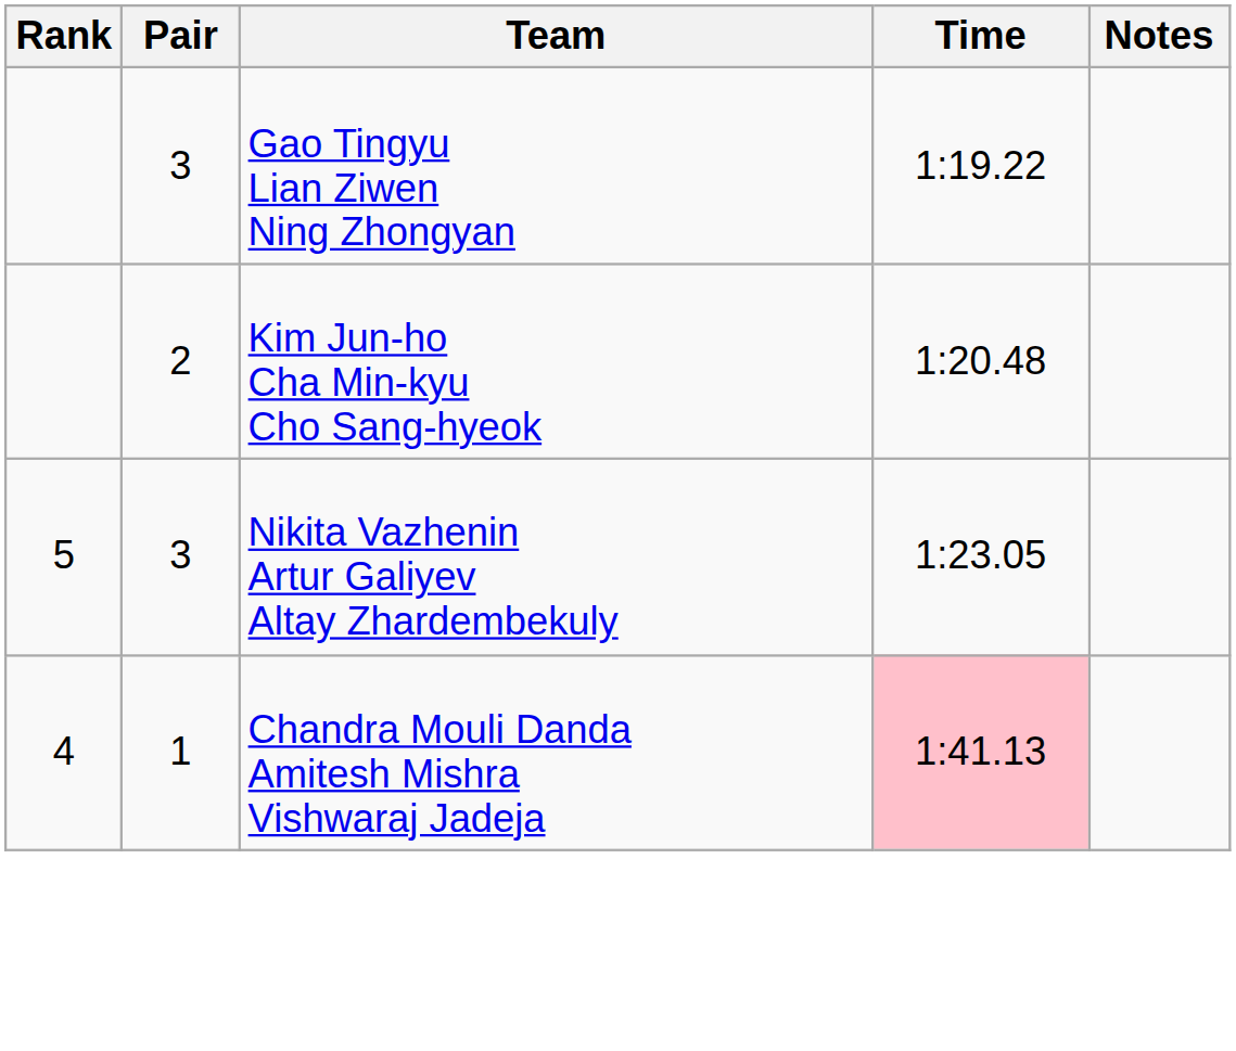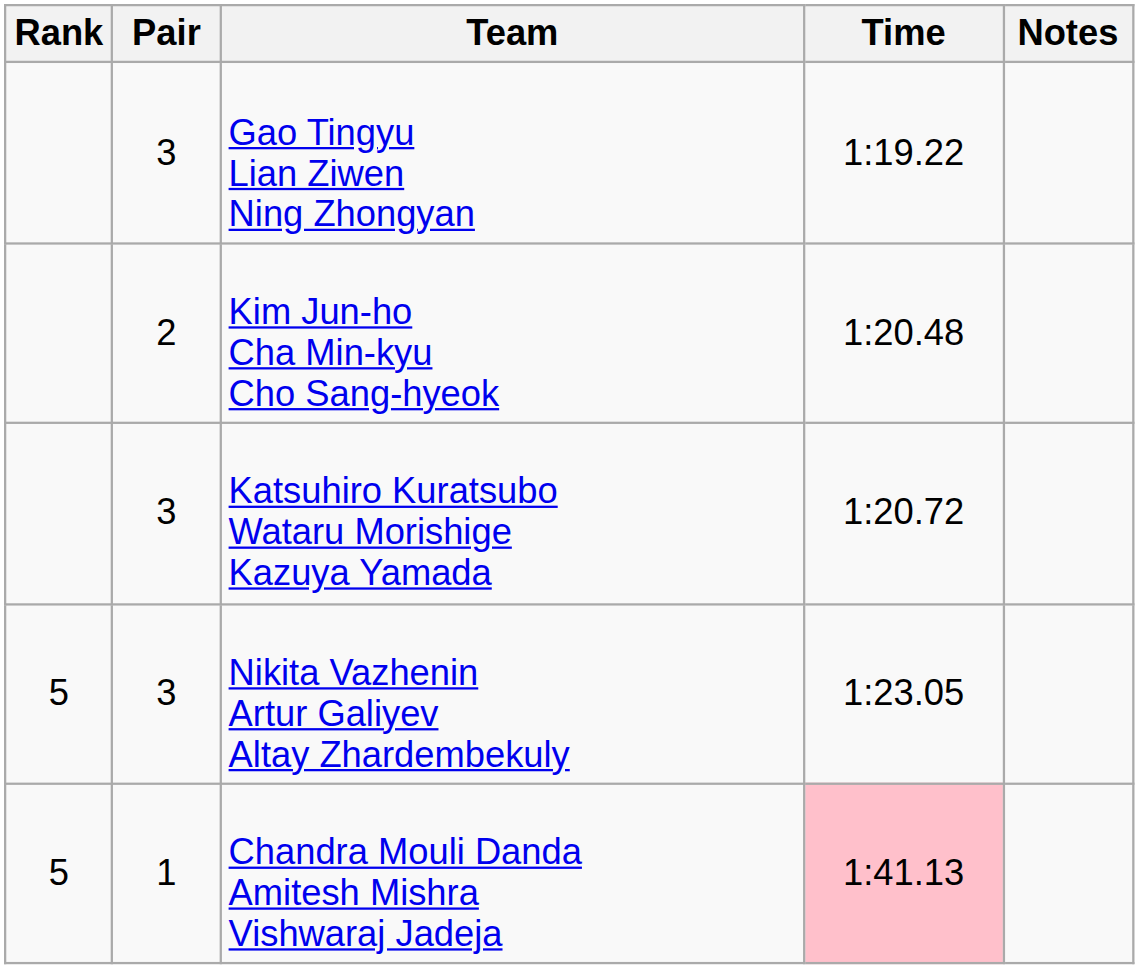 <table class=wikitable style="text-align:center">
 <tr>
 <th width=40>Rank</th>
 <th width=40>Pair</th>
 <th width=250>Team</th>
 <th width=80>Time</th>
 <th width=50>Notes</th>
 </tr>
 <tr>
 <td></td>
 <td>3</td>
 <td align=left><br><a href='#'>Gao Tingyu</a><br><a href='#'>Lian Ziwen</a><br><a href='#'>Ning Zhongyan</a></td>
 <td>1:19.22</td>
 <td></td>
 </tr>
 <tr>
 <td></td>
 <td>2</td>
 <td align=left><br><a href='#'>Kim Jun-ho</a><br><a href='#'>Cha Min-kyu</a><br><a href='#'>Cho Sang-hyeok</a></td>
 <td>1:20.48</td>
 <td></td>
 </tr>
 <tr>
+<td></td>
+<td>3</td>
+<td align=left><br><a href='#'>Katsuhiro Kuratsubo</a><br><a href='#'>Wataru Morishige</a><br><a href='#'>Kazuya Yamada</a></td>
+<td>1:20.72</td>
+<td></td>
+</tr>
+<tr>
 <td>5</td>
 <td>3</td>
 <td align=left><br><a href='#'>Nikita Vazhenin</a><br><a href='#'>Artur Galiyev</a><br><a href='#'>Altay Zhardembekuly</a></td>
 <td>1:23.05</td>
 <td></td>
 </tr>
 <tr>
-<td>4</td>
+<td>5</td>
 <td>1</td>
 <td align=left><br><a href='#'>Chandra Mouli Danda</a><br><a href='#'>Amitesh Mishra</a><br><a href='#'>Vishwaraj Jadeja</a></td>
 <td style="background: pink;">1:41.13</td>
 <td></td>
 </tr>
 </table>
